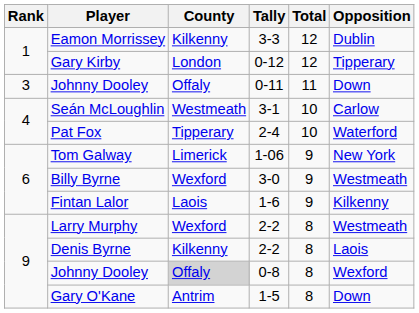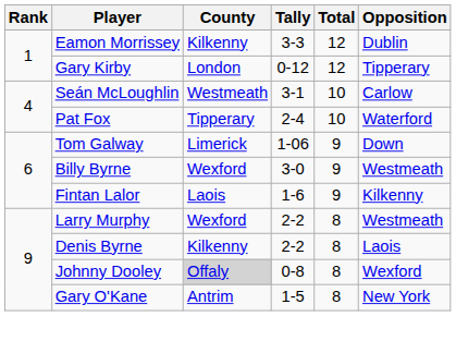 <table class="wikitable">
 <tr>
 <th>Rank</th>
 <th>Player</th>
 <th>County</th>
 <th>Tally</th>
 <th>Total</th>
 <th>Opposition</th>
 </tr>
 <tr>
 <td rowspan=2 align=center>1</td>
 <td><a href='#'>Eamon Morrissey</a></td>
 <td><a href='#'>Kilkenny</a></td>
 <td align=center>3-3</td>
 <td align=center>12</td>
 <td><a href='#'>Dublin</a></td>
 </tr>
 <tr>
 <td><a href='#'>Gary Kirby</a></td>
 <td><a href='#'>London</a></td>
 <td align=center>0-12</td>
 <td align=center>12</td>
 <td><a href='#'>Tipperary</a></td>
 </tr>
 <tr>
-<td rowspan=1 align=center>3</td>
-<td><a href='#'>Johnny Dooley</a></td>
-<td><a href='#'>Offaly</a></td>
-<td align=center>0-11</td>
-<td align=center>11</td>
-<td><a href='#'>Down</a></td>
-</tr>
-<tr>
 <td rowspan=2 align=center>4</td>
 <td><a href='#'>Seán McLoughlin</a></td>
 <td><a href='#'>Westmeath</a></td>
 <td align=center>3-1</td>
 <td align=center>10</td>
 <td><a href='#'>Carlow</a></td>
 </tr>
 <tr>
 <td><a href='#'>Pat Fox</a></td>
 <td><a href='#'>Tipperary</a></td>
 <td align=center>2-4</td>
 <td align=center>10</td>
 <td><a href='#'>Waterford</a></td>
 </tr>
 <tr>
 <td rowspan=3 align=center>6</td>
 <td><a href='#'>Tom Galway</a></td>
 <td><a href='#'>Limerick</a></td>
 <td align=center>1-06</td>
 <td align=center>9</td>
-<td><a href='#'>New York</a></td>
+<td><a href='#'>Down</a></td>
 </tr>
 <tr>
 <td><a href='#'>Billy Byrne</a></td>
 <td><a href='#'>Wexford</a></td>
 <td align=center>3-0</td>
 <td align=center>9</td>
 <td><a href='#'>Westmeath</a></td>
 </tr>
 <tr>
 <td><a href='#'>Fintan Lalor</a></td>
 <td><a href='#'>Laois</a></td>
 <td align=center>1-6</td>
 <td align=center>9</td>
 <td><a href='#'>Kilkenny</a></td>
 </tr>
 <tr>
 <td rowspan=4 align=center>9</td>
 <td><a href='#'>Larry Murphy</a></td>
 <td><a href='#'>Wexford</a></td>
 <td align=center>2-2</td>
 <td align=center>8</td>
 <td><a href='#'>Westmeath</a></td>
 </tr>
 <tr>
 <td><a href='#'>Denis Byrne</a></td>
 <td><a href='#'>Kilkenny</a></td>
 <td align=center>2-2</td>
 <td align=center>8</td>
 <td><a href='#'>Laois</a></td>
 </tr>
 <tr>
 <td><a href='#'>Johnny Dooley</a></td>
 <td style="background: lightgrey;"><a href='#'>Offaly</a></td>
 <td align=center>0-8</td>
 <td align=center>8</td>
 <td><a href='#'>Wexford</a></td>
 </tr>
 <tr>
 <td><a href='#'>Gary O'Kane</a></td>
 <td><a href='#'>Antrim</a></td>
 <td align=center>1-5</td>
 <td align=center>8</td>
-<td><a href='#'>Down</a></td>
+<td><a href='#'>New York</a></td>
 </tr>
 </table>
